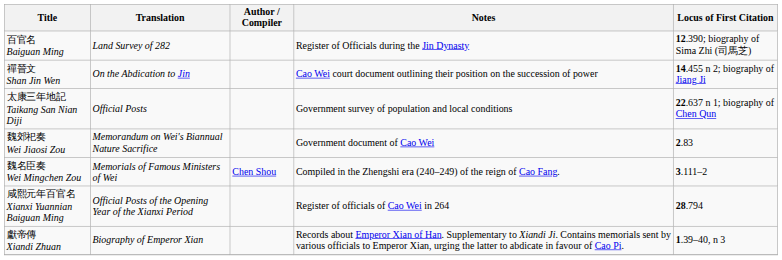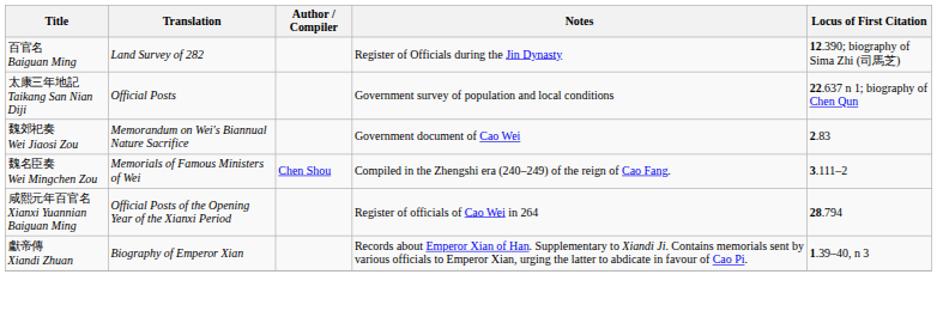 <table class="wikitable sortable">
 <tr>
 <th>Title</th>
 <th>Translation</th>
 <th>Author / Compiler</th>
 <th class="unsortable">Notes</th>
 <th>Locus of First Citation</th>
 </tr>
 <tr>
 <td>百官名 <br><em>Baiguan Ming</em></td>
 <td><em>Land Survey of 282</em></td>
 <td></td>
 <td>Register of Officials during the <a href='#'>Jin Dynasty</a></td>
 <td><strong>12</strong>.390; biography of Sima Zhi (司馬芝)</td>
-</tr>
-<tr>
-<td>禪晉文 <br><em>Shan Jin Wen</em></td>
-<td><em>On the Abdication to <a href='#'>Jin</a></em></td>
-<td></td>
-<td><a href='#'>Cao Wei</a> court document outlining their position on the succession of power</td>
-<td><strong>14</strong>.455 n 2; biography of <a href='#'>Jiang Ji</a></td>
 </tr>
 <tr>
 <td>太康三年地記 <br><em>Taikang San Nian Diji</em></td>
 <td><em>Official Posts</em></td>
 <td></td>
 <td>Government survey of population and local conditions</td>
 <td><strong>22</strong>.637 n 1; biography of <a href='#'>Chen Qun</a></td>
 </tr>
 <tr>
 <td>魏郊祀奏 <br><em>Wei Jiaosi Zou</em></td>
 <td><em>Memorandum on Wei's Biannual Nature Sacrifice</em></td>
 <td></td>
 <td>Government document of <a href='#'>Cao Wei</a></td>
 <td><strong>2</strong>.83</td>
 </tr>
 <tr>
 <td>魏名臣奏 <br><em>Wei Mingchen Zou</em></td>
 <td><em>Memorials of Famous Ministers of Wei</em></td>
 <td><a href='#'>Chen Shou</a></td>
 <td>Compiled in the Zhengshi era (240–249) of the reign of <a href='#'>Cao Fang</a>.</td>
 <td><strong>3</strong>.111–2</td>
 </tr>
 <tr>
 <td>咸熙元年百官名 <br><em>Xianxi Yuannian Baiguan Ming</em></td>
 <td><em>Official Posts of the Opening Year of the Xianxi Period</em></td>
 <td></td>
 <td>Register of officials of <a href='#'>Cao Wei</a> in 264</td>
 <td><strong>28</strong>.794</td>
 </tr>
 <tr>
 <td>獻帝傳 <br><em>Xiandi Zhuan</em></td>
 <td><em>Biography of Emperor Xian</em></td>
 <td></td>
 <td>Records about <a href='#'>Emperor Xian of Han</a>. Supplementary to <em>Xiandi Ji</em>. Contains memorials sent by various officials to Emperor Xian, urging the latter to abdicate in favour of <a href='#'>Cao Pi</a>.</td>
 <td><strong>1</strong>.39–40, n 3</td>
 </tr>
 <tr>
 </tr>
 </table>
